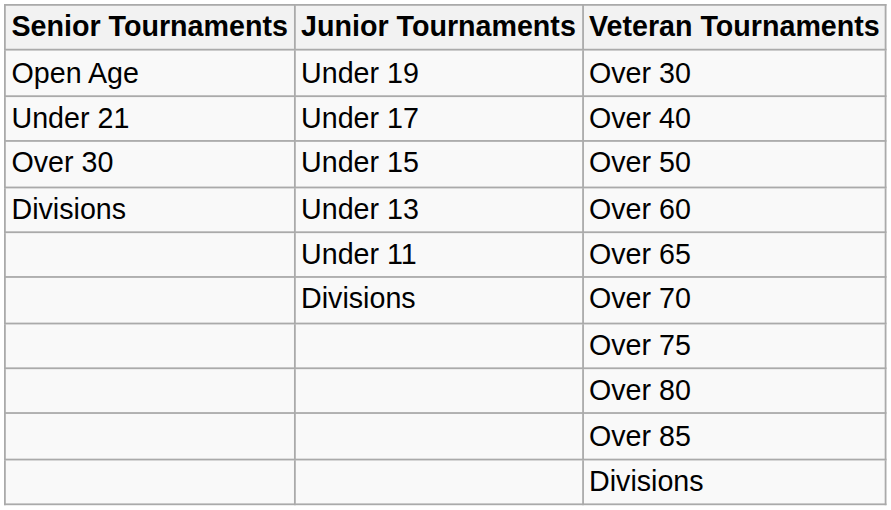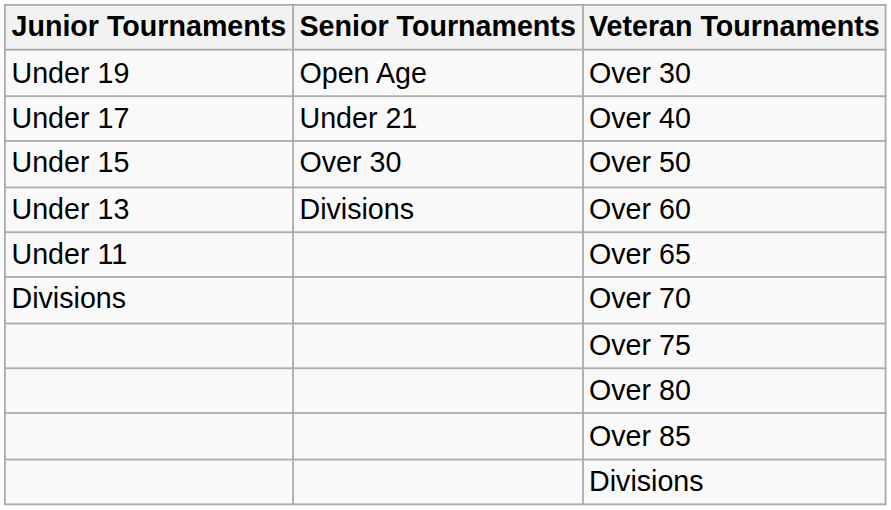 <table class="wikitable">
 <tr>
+<th>Junior Tournaments</th>
 <th>Senior Tournaments</th>
-<th>Junior Tournaments</th>
 <th>Veteran Tournaments</th>
 </tr>
 <tr>
+<td>Under 19</td>
 <td>Open Age</td>
-<td>Under 19</td>
 <td>Over 30</td>
 </tr>
 <tr>
+<td>Under 17</td>
 <td>Under 21</td>
-<td>Under 17</td>
 <td>Over 40</td>
 </tr>
 <tr>
+<td>Under 15</td>
 <td>Over 30</td>
-<td>Under 15</td>
 <td>Over 50</td>
 </tr>
 <tr>
+<td>Under 13</td>
 <td>Divisions</td>
-<td>Under 13</td>
 <td>Over 60</td>
 </tr>
 <tr>
+<td>Under 11</td>
 <td></td>
-<td>Under 11</td>
 <td>Over 65</td>
 </tr>
 <tr>
+<td>Divisions</td>
 <td></td>
-<td>Divisions</td>
 <td>Over 70</td>
 </tr>
 <tr>
 <td></td>
 <td></td>
 <td>Over 75</td>
 </tr>
 <tr>
 <td></td>
 <td></td>
 <td>Over 80</td>
 </tr>
 <tr>
 <td></td>
 <td></td>
 <td>Over 85</td>
 </tr>
 <tr>
 <td></td>
 <td></td>
 <td>Divisions</td>
 </tr>
 </table>
